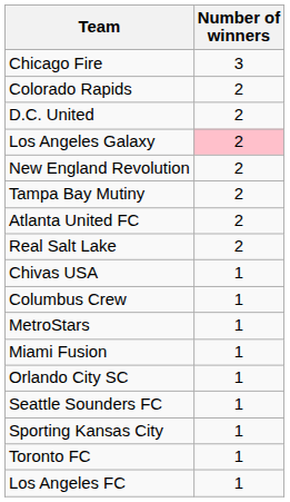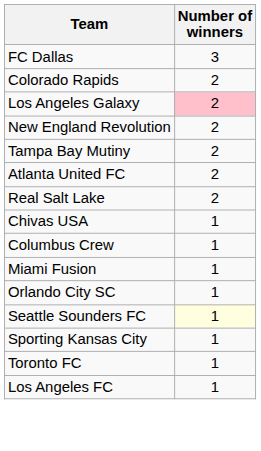 <table class="wikitable sortable">
 <tr>
 <th>Team</th>
 <th>Number of<br>winners</th>
 </tr>
 <tr>
-<td>Chicago Fire</td>
+<td>FC Dallas</td>
 <td align=center>3</td>
 </tr>
 <tr>
 <td>Colorado Rapids</td>
-<td align=center>2</td>
-</tr>
-<tr>
-<td>D.C. United</td>
 <td align=center>2</td>
 </tr>
 <tr>
 <td>Los Angeles Galaxy</td>
 <td align=center style="background: pink;">2</td>
 </tr>
 <tr>
 <td>New England Revolution</td>
 <td align=center>2</td>
 </tr>
 <tr>
 <td>Tampa Bay Mutiny</td>
 <td align=center>2</td>
 </tr>
 <tr>
 <td>Atlanta United FC</td>
 <td align=center>2</td>
 </tr>
 <tr>
 <td>Real Salt Lake</td>
 <td align=center>2</td>
 </tr>
 <tr>
 <td>Chivas USA</td>
 <td align=center>1</td>
 </tr>
 <tr>
 <td>Columbus Crew</td>
 <td align=center>1</td>
 </tr>
 <tr>
-<td>MetroStars</td>
-<td align=center>1</td>
-</tr>
-<tr>
 <td>Miami Fusion</td>
 <td align=center>1</td>
 </tr>
 <tr>
 <td>Orlando City SC</td>
 <td align=center>1</td>
 </tr>
 <tr>
 <td>Seattle Sounders FC</td>
-<td align=center>1</td>
+<td align=center style="background: lightyellow;">1</td>
 </tr>
 <tr>
 <td>Sporting Kansas City</td>
 <td align=center>1</td>
 </tr>
 <tr>
 <td>Toronto FC</td>
 <td align=center>1</td>
 </tr>
 <tr>
 <td>Los Angeles FC</td>
 <td align=center>1</td>
 </tr>
 </table>
